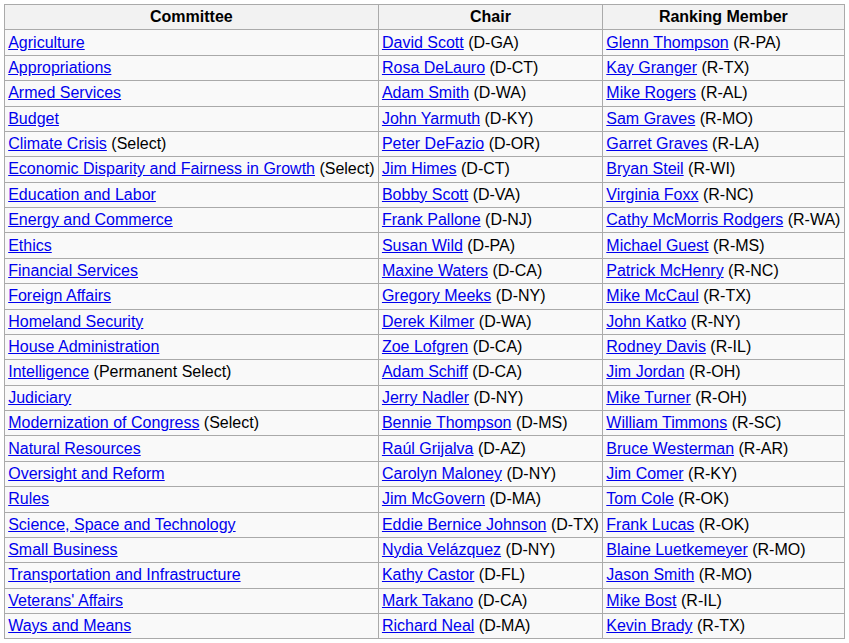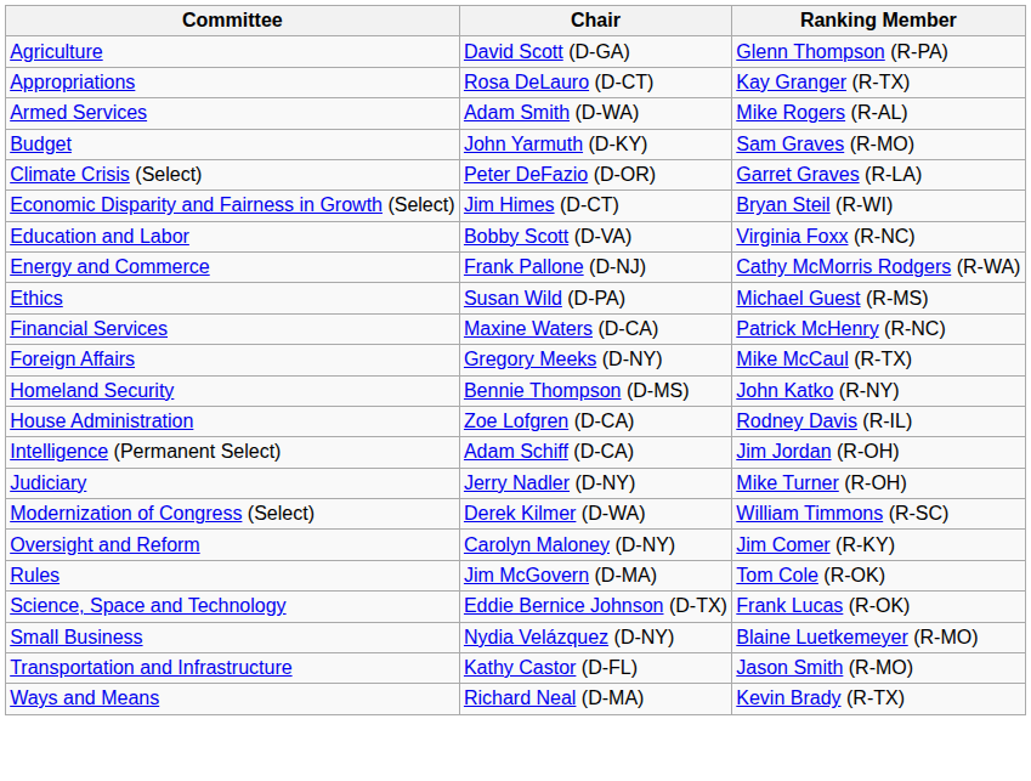 <table class="wikitable">
 <tr>
 <th>Committee</th>
 <th>Chair</th>
 <th>Ranking Member</th>
 </tr>
 <tr>
 <td><a href='#'>Agriculture</a></td>
 <td><a href='#'>David Scott</a> (D-GA)</td>
 <td><a href='#'>Glenn Thompson</a> (R-PA)</td>
 </tr>
 <tr>
 <td><a href='#'>Appropriations</a></td>
 <td><a href='#'>Rosa DeLauro</a> (D-CT)</td>
 <td><a href='#'>Kay Granger</a> (R-TX)</td>
 </tr>
 <tr>
 <td><a href='#'>Armed Services</a></td>
 <td><a href='#'>Adam Smith</a> (D-WA)</td>
 <td><a href='#'>Mike Rogers</a> (R-AL)</td>
 </tr>
 <tr>
 <td><a href='#'>Budget</a></td>
 <td><a href='#'>John Yarmuth</a> (D-KY)</td>
 <td><a href='#'>Sam Graves</a> (R-MO)</td>
 </tr>
 <tr>
 <td><a href='#'>Climate Crisis</a> (Select)</td>
 <td><a href='#'>Peter DeFazio</a> (D-OR)</td>
 <td><a href='#'>Garret Graves</a> (R-LA)</td>
 </tr>
 <tr>
 <td><a href='#'>Economic Disparity and Fairness in Growth</a> (Select)</td>
 <td><a href='#'>Jim Himes</a> (D-CT)</td>
 <td><a href='#'>Bryan Steil</a> (R-WI)</td>
 </tr>
 <tr>
 <td><a href='#'>Education and Labor</a></td>
 <td><a href='#'>Bobby Scott</a> (D-VA)</td>
 <td><a href='#'>Virginia Foxx</a> (R-NC)</td>
 </tr>
 <tr>
 <td><a href='#'>Energy and Commerce</a></td>
 <td><a href='#'>Frank Pallone</a> (D-NJ)</td>
 <td><a href='#'>Cathy McMorris Rodgers</a> (R-WA)</td>
 </tr>
 <tr>
 <td><a href='#'>Ethics</a></td>
 <td><a href='#'>Susan Wild</a> (D-PA)</td>
 <td><a href='#'>Michael Guest</a> (R-MS)</td>
 </tr>
 <tr>
 <td><a href='#'>Financial Services</a></td>
 <td><a href='#'>Maxine Waters</a> (D-CA)</td>
 <td><a href='#'>Patrick McHenry</a> (R-NC)</td>
 </tr>
 <tr>
 <td><a href='#'>Foreign Affairs</a></td>
 <td><a href='#'>Gregory Meeks</a> (D-NY)</td>
 <td><a href='#'>Mike McCaul</a> (R-TX)</td>
 </tr>
 <tr>
 <td><a href='#'>Homeland Security</a></td>
-<td><a href='#'>Derek Kilmer</a> (D-WA)</td>
+<td><a href='#'>Bennie Thompson</a> (D-MS)</td>
 <td><a href='#'>John Katko</a> (R-NY)</td>
 </tr>
 <tr>
 <td><a href='#'>House Administration</a></td>
 <td><a href='#'>Zoe Lofgren</a> (D-CA)</td>
 <td><a href='#'>Rodney Davis</a> (R-IL)</td>
 </tr>
 <tr>
 <td><a href='#'>Intelligence</a> (Permanent Select)</td>
 <td><a href='#'>Adam Schiff</a> (D-CA)</td>
 <td><a href='#'>Jim Jordan</a> (R-OH)</td>
 </tr>
 <tr>
 <td><a href='#'>Judiciary</a></td>
 <td><a href='#'>Jerry Nadler</a> (D-NY)</td>
 <td><a href='#'>Mike Turner</a> (R-OH)</td>
 </tr>
 <tr>
 <td><a href='#'>Modernization of Congress</a> (Select)</td>
-<td><a href='#'>Bennie Thompson</a> (D-MS)</td>
+<td><a href='#'>Derek Kilmer</a> (D-WA)</td>
 <td><a href='#'>William Timmons</a> (R-SC)</td>
-</tr>
-<tr>
-<td><a href='#'>Natural Resources</a></td>
-<td><a href='#'>Raúl Grijalva</a> (D-AZ)</td>
-<td><a href='#'>Bruce Westerman</a> (R-AR)</td>
 </tr>
 <tr>
 <td><a href='#'>Oversight and Reform</a></td>
 <td><a href='#'>Carolyn Maloney</a> (D-NY)</td>
 <td><a href='#'>Jim Comer</a> (R-KY)</td>
 </tr>
 <tr>
 <td><a href='#'>Rules</a></td>
 <td><a href='#'>Jim McGovern</a> (D-MA)</td>
 <td><a href='#'>Tom Cole</a> (R-OK)</td>
 </tr>
 <tr>
 <td><a href='#'>Science, Space and Technology</a></td>
 <td><a href='#'>Eddie Bernice Johnson</a> (D-TX)</td>
 <td><a href='#'>Frank Lucas</a> (R-OK)</td>
 </tr>
 <tr>
 <td><a href='#'>Small Business</a></td>
 <td><a href='#'>Nydia Velázquez</a> (D-NY)</td>
 <td><a href='#'>Blaine Luetkemeyer</a> (R-MO)</td>
 </tr>
 <tr>
 <td><a href='#'>Transportation and Infrastructure</a></td>
 <td><a href='#'>Kathy Castor</a> (D-FL)</td>
 <td><a href='#'>Jason Smith</a> (R-MO)</td>
 </tr>
 <tr>
-<td><a href='#'>Veterans' Affairs</a></td>
-<td><a href='#'>Mark Takano</a> (D-CA)</td>
-<td><a href='#'>Mike Bost</a> (R-IL)</td>
-</tr>
-<tr>
 <td><a href='#'>Ways and Means</a></td>
 <td><a href='#'>Richard Neal</a> (D-MA)</td>
 <td><a href='#'>Kevin Brady</a> (R-TX)</td>
 </tr>
 </table>
